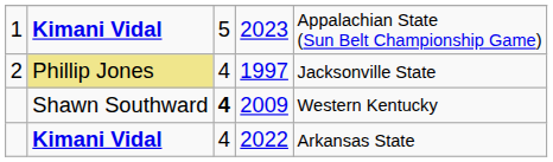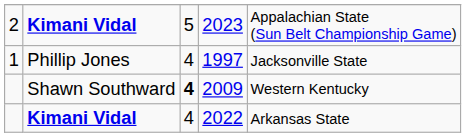 <table class="wikitable">
 <tr>
 </tr>
 <tr>
-<td>1</td>
+<td>2</td>
 <td><strong><a href='#'>Kimani Vidal</a></strong></td>
 <td>5</td>
 <td><a href='#'>2023</a></td>
 <td style="font-size:80%;">Appalachian State<br>(<a href='#'>Sun Belt Championship Game</a>)</td>
 </tr>
 <tr>
-<td>2</td>
-<td style="background: khaki;">Phillip Jones</td>
+<td>1</td>
+<td>Phillip Jones</td>
 <td>4</td>
 <td><a href='#'>1997</a></td>
 <td style="font-size:80%;">Jacksonville State</td>
 </tr>
 <tr>
 <td></td>
 <td>Shawn Southward</td>
 <td><strong>4</strong></td>
 <td><a href='#'>2009</a></td>
 <td style="font-size:80%;">Western Kentucky</td>
 </tr>
 <tr>
 <td></td>
 <td><strong><a href='#'>Kimani Vidal</a></strong></td>
 <td>4</td>
 <td><a href='#'>2022</a></td>
 <td style="font-size:80%;">Arkansas State</td>
 </tr>
 </table>
